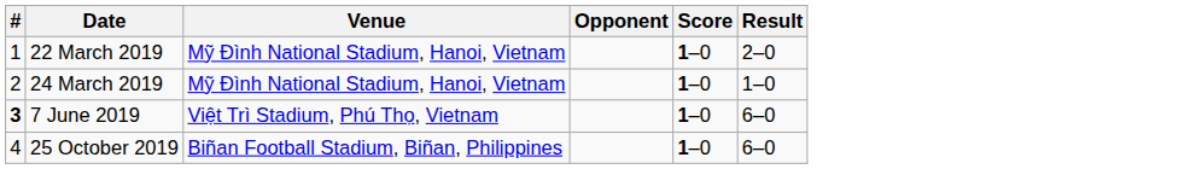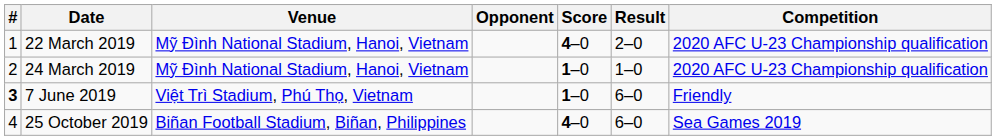 <table class="wikitable ">
 <tr>
 <th>#</th>
 <th>Date</th>
 <th>Venue</th>
 <th>Opponent</th>
 <th>Score</th>
 <th>Result</th>
+<th>Competition</th>
 </tr>
 <tr>
 <td>1</td>
 <td>22 March 2019</td>
 <td><a href='#'>Mỹ Đình National Stadium</a>, <a href='#'>Hanoi</a>, <a href='#'>Vietnam</a></td>
 <td></td>
-<td><strong>1</strong>–0</td>
+<td><strong>4</strong>–0</td>
 <td>2–0</td>
+<td><a href='#'>2020 AFC U-23 Championship qualification</a></td>
 </tr>
 <tr>
 <td>2</td>
 <td>24 March 2019</td>
 <td><a href='#'>Mỹ Đình National Stadium</a>, <a href='#'>Hanoi</a>, <a href='#'>Vietnam</a></td>
 <td></td>
 <td><strong>1</strong>–0</td>
 <td>1–0</td>
+<td><a href='#'>2020 AFC U-23 Championship qualification</a></td>
 </tr>
 <tr>
 <td><strong>3</strong></td>
 <td>7 June 2019</td>
 <td><a href='#'>Việt Trì Stadium</a>, <a href='#'>Phú Thọ</a>, <a href='#'>Vietnam</a></td>
 <td></td>
 <td><strong>1</strong>–0</td>
 <td>6–0</td>
+<td><a href='#'>Friendly</a></td>
 </tr>
 <tr>
 <td>4</td>
 <td>25 October 2019</td>
 <td><a href='#'>Biñan Football Stadium</a>, <a href='#'>Biñan</a>, <a href='#'>Philippines</a></td>
 <td></td>
-<td><strong>1</strong>–0</td>
+<td><strong>4</strong>–0</td>
 <td>6–0</td>
+<td><a href='#'>Sea Games 2019</a></td>
 </tr>
 </table>
